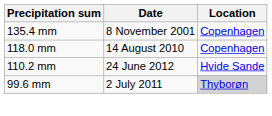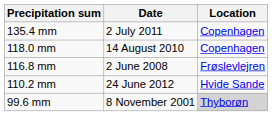 <table class="wikitable sortable">
 <tr>
 <th>Precipitation sum</th>
 <th>Date</th>
 <th>Location</th>
 </tr>
 <tr>
 <td>135.4 mm</td>
-<td>8 November 2001</td>
+<td>2 July 2011</td>
 <td><a href='#'>Copenhagen</a></td>
 </tr>
 <tr>
 <td>118.0 mm</td>
 <td>14 August 2010</td>
 <td><a href='#'>Copenhagen</a></td>
 </tr>
 <tr>
+<td>116.8 mm</td>
+<td>2 June 2008</td>
+<td><a href='#'>Frøslevlejren</a></td>
+</tr>
+<tr>
 <td>110.2 mm</td>
 <td>24 June 2012</td>
 <td><a href='#'>Hvide Sande</a></td>
 </tr>
 <tr>
 <td>99.6 mm</td>
-<td>2 July 2011</td>
+<td>8 November 2001</td>
 <td style="background: lightgrey;"><a href='#'>Thyborøn</a></td>
 </tr>
 </table>
